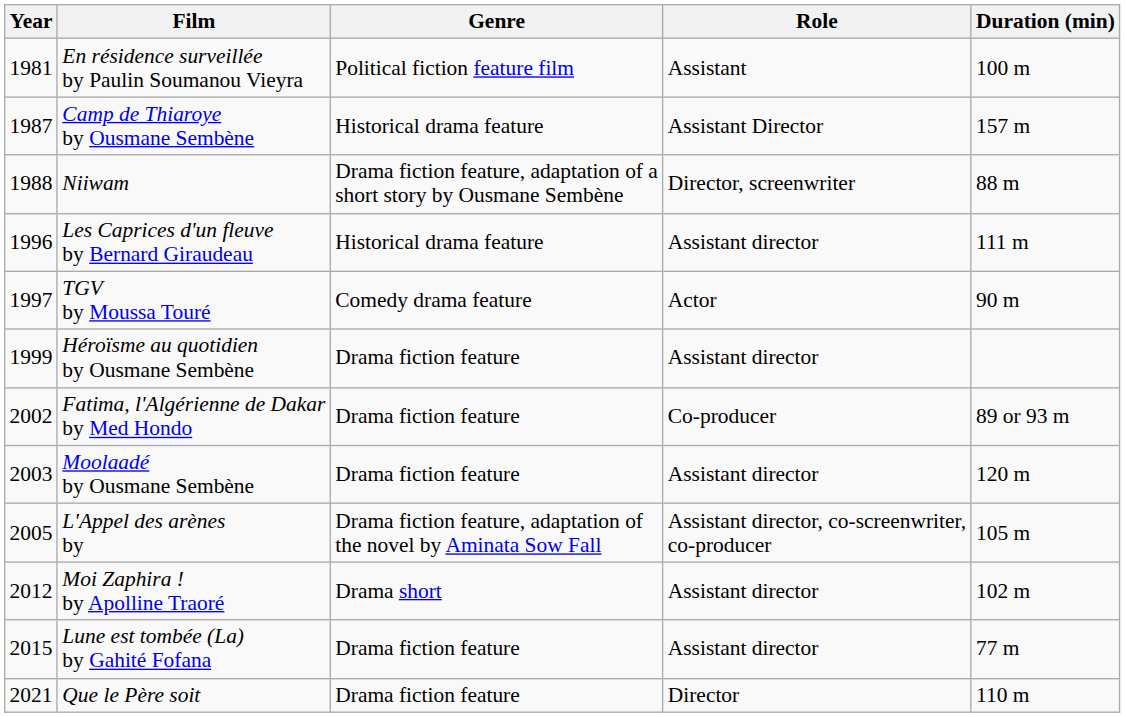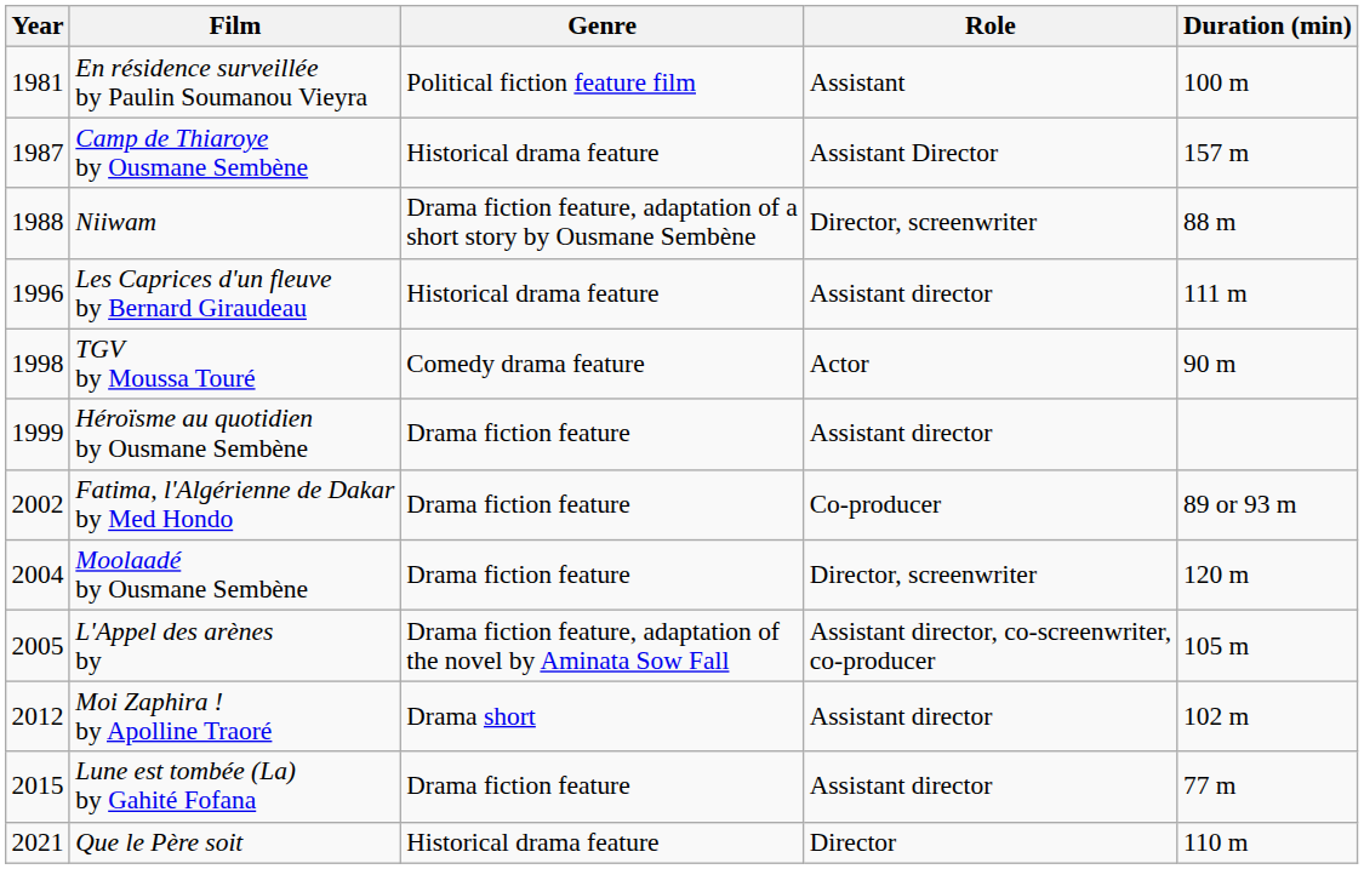 <table class="wikitable sortable">
 <tr>
 <th>Year</th>
 <th>Film</th>
 <th>Genre</th>
 <th>Role</th>
 <th>Duration (min)</th>
 </tr>
 <tr>
 <td>1981</td>
 <td><em>En résidence surveillée</em><br>by Paulin Soumanou Vieyra</td>
 <td>Political fiction <a href='#'>feature film</a></td>
 <td>Assistant</td>
 <td>100 m</td>
 </tr>
 <tr>
 <td>1987</td>
 <td><em><a href='#'>Camp de Thiaroye</a></em><br>by <a href='#'>Ousmane Sembène</a></td>
 <td>Historical drama feature</td>
 <td>Assistant Director</td>
 <td>157 m</td>
 </tr>
 <tr>
 <td>1988</td>
 <td><em>Niiwam</em></td>
 <td>Drama fiction feature, adaptation of a<br>short story by Ousmane Sembène</td>
 <td>Director, screenwriter</td>
 <td>88 m</td>
 </tr>
 <tr>
 <td>1996</td>
 <td><em>Les Caprices d'un fleuve</em><br>by <a href='#'>Bernard Giraudeau</a></td>
 <td>Historical drama feature</td>
 <td>Assistant director</td>
 <td>111 m</td>
 </tr>
 <tr>
-<td>1997</td>
+<td>1998</td>
 <td><em>TGV</em><br>by <a href='#'>Moussa Touré</a></td>
 <td>Comedy drama feature</td>
 <td>Actor</td>
 <td>90 m</td>
 </tr>
 <tr>
 <td>1999</td>
 <td><em>Héroïsme au quotidien</em><br>by Ousmane Sembène</td>
 <td>Drama fiction feature</td>
 <td>Assistant director</td>
 <td></td>
 </tr>
 <tr>
 <td>2002</td>
 <td><em>Fatima, l'Algérienne de Dakar</em><br>by <a href='#'>Med Hondo</a></td>
 <td>Drama fiction feature</td>
 <td>Co-producer</td>
 <td>89 or 93 m</td>
 </tr>
 <tr>
-<td>2003</td>
+<td>2004</td>
 <td><em><a href='#'>Moolaadé</a></em><br>by Ousmane Sembène</td>
 <td>Drama fiction feature</td>
-<td>Assistant director</td>
+<td>Director, screenwriter</td>
 <td>120 m</td>
 </tr>
 <tr>
 <td>2005</td>
 <td><em>L'Appel des arènes</em><br>by </td>
 <td>Drama fiction feature, adaptation of<br>the novel by <a href='#'>Aminata Sow Fall</a></td>
 <td>Assistant director, co-screenwriter,<br>co-producer</td>
 <td>105 m</td>
 </tr>
 <tr>
 <td>2012</td>
 <td><em>Moi Zaphira !</em><br>by <a href='#'>Apolline Traoré</a></td>
 <td>Drama <a href='#'>short</a></td>
 <td>Assistant director</td>
 <td>102 m</td>
 </tr>
 <tr>
 <td>2015</td>
 <td><em>Lune est tombée (La)</em><br>by <a href='#'>Gahité Fofana</a></td>
 <td>Drama fiction feature</td>
 <td>Assistant director</td>
 <td>77 m</td>
 </tr>
 <tr>
 <td>2021</td>
 <td><em>Que le Père soit</em></td>
-<td>Drama fiction feature</td>
+<td>Historical drama feature</td>
 <td>Director</td>
 <td>110 m</td>
 </tr>
 </table>
